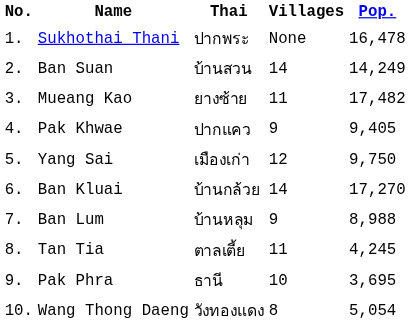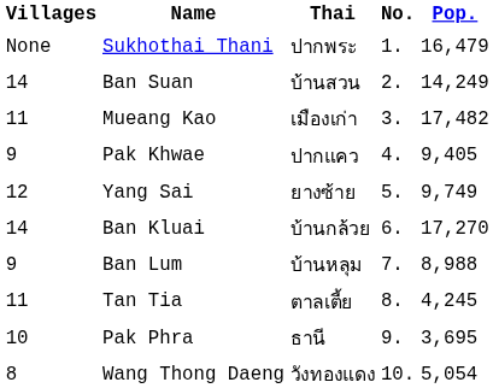 <table>
 <tr>
-<th>No.</th>
+<th>Villages</th>
 <th>Name</th>
 <th>Thai</th>
-<th>Villages</th>
+<th>No.</th>
 <th><a href='#'>Pop.</a></th>
 </tr>
 <tr>
-<td>1.</td>
+<td>None</td>
 <td><a href='#'>Sukhothai Thani</a></td>
 <td>ปากพระ</td>
-<td>None</td>
-<td>16,478</td>
+<td>1.</td>
+<td>16,479</td>
 </tr>
 <tr>
-<td>2.</td>
+<td>14</td>
 <td>Ban Suan</td>
 <td>บ้านสวน</td>
-<td>14</td>
+<td>2.</td>
 <td>14,249</td>
 </tr>
 <tr>
+<td>11</td>
+<td>Mueang Kao</td>
+<td>เมืองเก่า</td>
 <td>3.</td>
-<td>Mueang Kao</td>
-<td>ยางซ้าย</td>
-<td>11</td>
 <td>17,482</td>
 </tr>
 <tr>
-<td>4.</td>
+<td>9</td>
 <td>Pak Khwae</td>
 <td>ปากแคว</td>
-<td>9</td>
+<td>4.</td>
 <td>9,405</td>
 </tr>
 <tr>
+<td>12</td>
+<td>Yang Sai</td>
+<td>ยางซ้าย</td>
 <td>5.</td>
-<td>Yang Sai</td>
-<td>เมืองเก่า</td>
-<td>12</td>
-<td>9,750</td>
+<td>9,749</td>
 </tr>
 <tr>
-<td>6.</td>
+<td>14</td>
 <td>Ban Kluai</td>
 <td>บ้านกล้วย</td>
-<td>14</td>
+<td>6.</td>
 <td>17,270</td>
 </tr>
 <tr>
-<td>7.</td>
+<td>9</td>
 <td>Ban Lum</td>
 <td>บ้านหลุม</td>
-<td>9</td>
+<td>7.</td>
 <td>8,988</td>
 </tr>
 <tr>
-<td>8.</td>
+<td>11</td>
 <td>Tan Tia</td>
 <td>ตาลเตี้ย</td>
-<td>11</td>
+<td>8.</td>
 <td>4,245</td>
 </tr>
 <tr>
-<td>9.</td>
+<td>10</td>
 <td>Pak Phra</td>
 <td>ธานี</td>
-<td>10</td>
+<td>9.</td>
 <td>3,695</td>
 </tr>
 <tr>
-<td>10.</td>
+<td>8</td>
 <td>Wang Thong Daeng</td>
 <td>วังทองแดง</td>
-<td>8</td>
+<td>10.</td>
 <td>5,054</td>
 </tr>
 </table>
